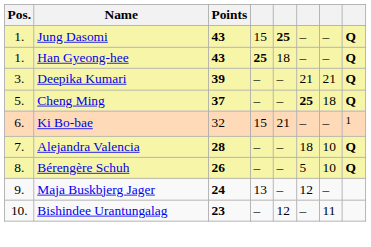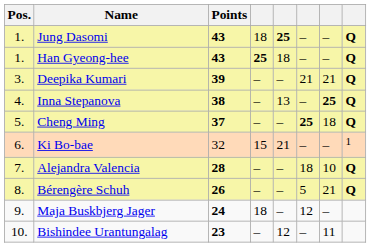 <table class="wikitable">
 <tr>
 <th width=10px>Pos.</th>
 <th width=200px>Name</th>
 <th width=20px>Points</th>
 <th width=20px></th>
 <th width=20px></th>
 <th width=20px></th>
 <th width=20px></th>
 <th width=20px></th>
 </tr>
 <tr style="background:#f7f6a8;">
 <td align=center>1.</td>
 <td> <a href='#'>Jung Dasomi</a></td>
 <td><strong>43</strong></td>
-<td>15</td>
+<td>18</td>
 <td><strong>25</strong></td>
 <td>–</td>
 <td>–</td>
 <td><strong>Q</strong></td>
 </tr>
 <tr style="background:#f7f6a8;">
 <td align=center>1.</td>
 <td> <a href='#'>Han Gyeong-hee</a></td>
 <td><strong>43</strong></td>
 <td><strong>25</strong></td>
 <td>18</td>
 <td>–</td>
 <td>–</td>
 <td><strong>Q</strong></td>
 </tr>
 <tr style="background:#f7f6a8;">
 <td align=center>3.</td>
 <td> <a href='#'>Deepika Kumari</a></td>
 <td><strong>39</strong></td>
 <td>–</td>
 <td>–</td>
 <td>21</td>
 <td>21</td>
+<td><strong>Q</strong></td>
+</tr>
+<tr style="background:#f7f6a8;">
+<td align=center>4.</td>
+<td> <a href='#'>Inna Stepanova</a></td>
+<td><strong>38</strong></td>
+<td>–</td>
+<td>13</td>
+<td>–</td>
+<td><strong>25</strong></td>
 <td><strong>Q</strong></td>
 </tr>
 <tr style="background:#f7f6a8;">
 <td align=center>5.</td>
 <td> <a href='#'>Cheng Ming</a></td>
 <td><strong>37</strong></td>
 <td>–</td>
 <td>–</td>
 <td><strong>25</strong></td>
 <td>18</td>
 <td><strong>Q</strong></td>
 </tr>
 <tr style="background:#ffdab9;">
 <td align=center>6.</td>
 <td> <a href='#'>Ki Bo-bae</a></td>
 <td>32</td>
 <td>15</td>
 <td>21</td>
 <td>–</td>
 <td>–</td>
 <td><sup>1</sup></td>
 </tr>
 <tr style="background:#f7f6a8;">
 <td align=center>7.</td>
 <td> <a href='#'>Alejandra Valencia</a></td>
 <td><strong>28</strong></td>
 <td>–</td>
 <td>–</td>
 <td>18</td>
 <td>10</td>
 <td><strong>Q</strong></td>
 </tr>
 <tr style="background:#f7f6a8;">
 <td align=center>8.</td>
 <td> <a href='#'>Bérengère Schuh</a></td>
 <td><strong>26</strong></td>
 <td>–</td>
 <td>–</td>
 <td>5</td>
-<td>10</td>
+<td>21</td>
 <td><strong>Q</strong></td>
 </tr>
 <tr>
 <td align=center>9.</td>
 <td> <a href='#'>Maja Buskbjerg Jager</a></td>
 <td><strong>24</strong></td>
-<td>13</td>
+<td>18</td>
 <td>–</td>
 <td>12</td>
 <td>–</td>
 <td></td>
 </tr>
 <tr>
 <td align=center>10.</td>
 <td> <a href='#'>Bishindee Urantungalag</a></td>
 <td><strong>23</strong></td>
 <td>–</td>
 <td>12</td>
 <td>–</td>
 <td>11</td>
 <td></td>
 </tr>
 </table>
